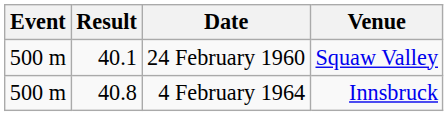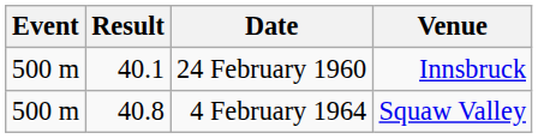 <table class="wikitable" style="text-align:right">
 <tr>
 <th>Event</th>
 <th>Result</th>
 <th>Date</th>
 <th>Venue</th>
 </tr>
 <tr>
 <td>500 m</td>
 <td>40.1</td>
 <td>24 February 1960</td>
-<td><a href='#'>Squaw Valley</a></td>
+<td><a href='#'>Innsbruck</a></td>
 </tr>
 <tr>
 <td>500 m</td>
 <td>40.8</td>
 <td>4 February 1964</td>
-<td><a href='#'>Innsbruck</a></td>
+<td><a href='#'>Squaw Valley</a></td>
 </tr>
 </table>
